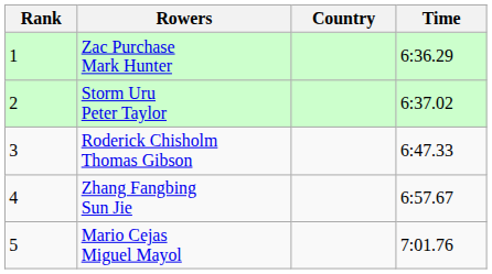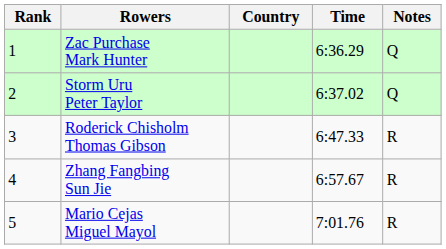 <table class="wikitable sortable" width=50%>
 <tr>
 <th>Rank</th>
 <th>Rowers</th>
 <th>Country</th>
 <th>Time</th>
+<th>Notes</th>
 </tr>
 <tr bgcolor=ccffcc>
 <td>1</td>
 <td><a href='#'>Zac Purchase</a><br><a href='#'>Mark Hunter</a></td>
 <td></td>
 <td>6:36.29</td>
+<td>Q</td>
 </tr>
 <tr bgcolor=ccffcc>
 <td>2</td>
 <td><a href='#'>Storm Uru</a><br><a href='#'>Peter Taylor</a></td>
 <td></td>
 <td>6:37.02</td>
+<td>Q</td>
 </tr>
 <tr>
 <td>3</td>
 <td><a href='#'>Roderick Chisholm</a><br><a href='#'>Thomas Gibson</a></td>
 <td></td>
 <td>6:47.33</td>
+<td>R</td>
 </tr>
 <tr>
 <td>4</td>
 <td><a href='#'>Zhang Fangbing</a><br><a href='#'>Sun Jie</a></td>
 <td></td>
 <td>6:57.67</td>
+<td>R</td>
 </tr>
 <tr>
 <td>5</td>
 <td><a href='#'>Mario Cejas</a><br><a href='#'>Miguel Mayol</a></td>
 <td></td>
 <td>7:01.76</td>
+<td>R</td>
 </tr>
 </table>
